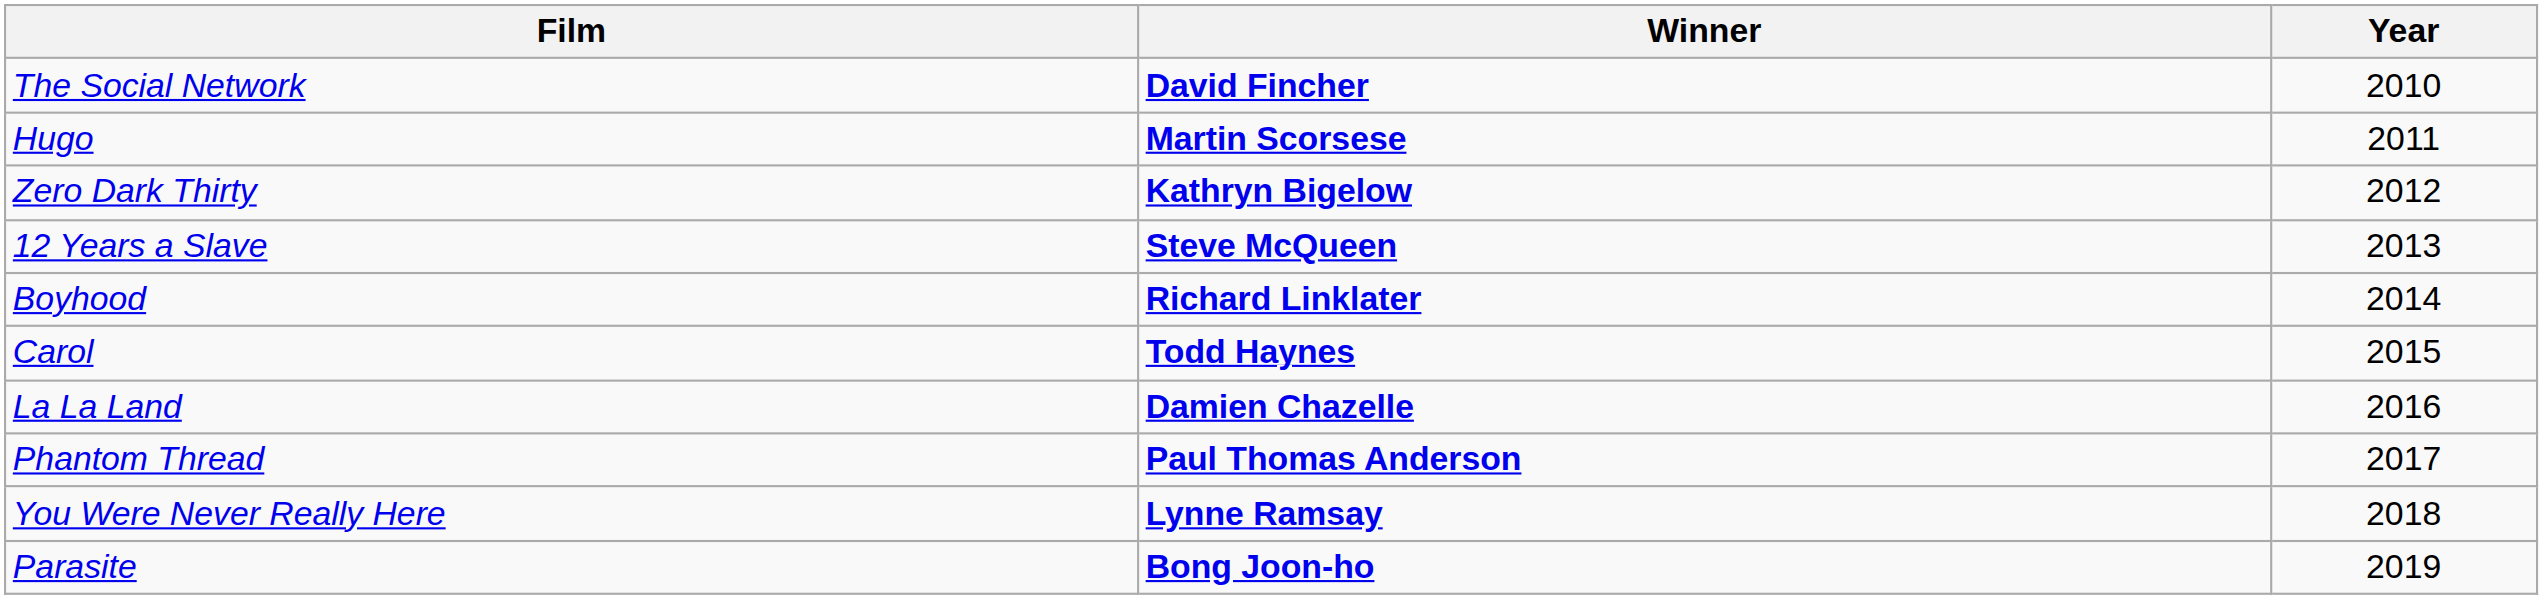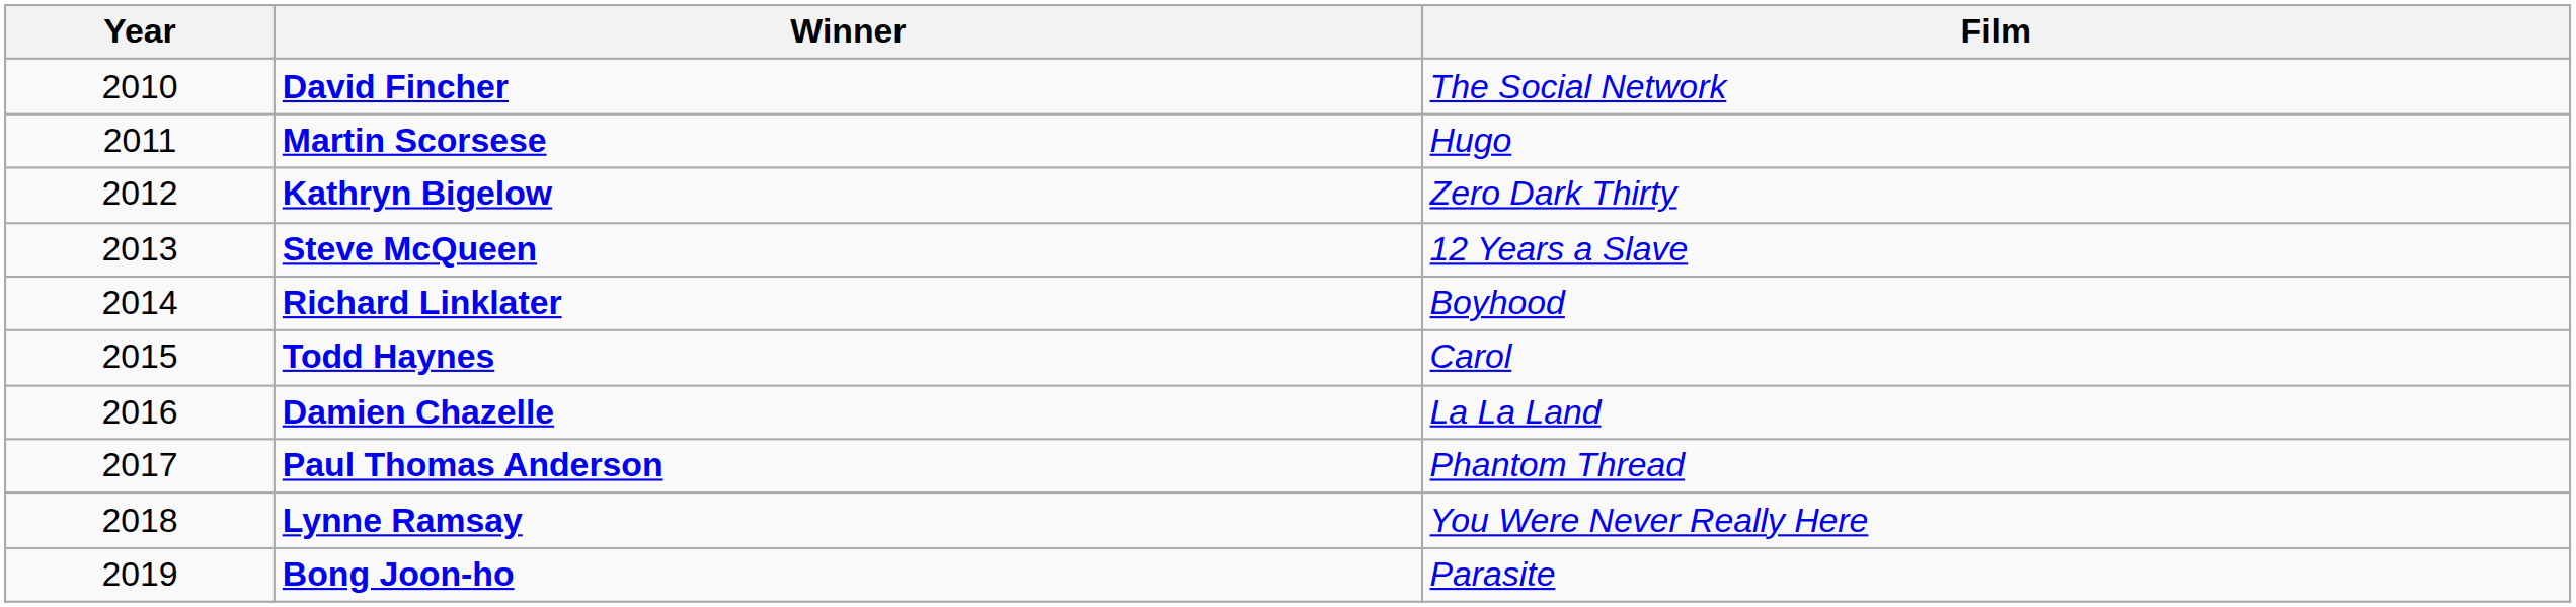 <table class="wikitable" width="95%" cellpadding="5">
 <tr>
+<th width="100"><strong>Year</strong></th>
+<th width="450"><strong>Winner</strong></th>
 <th width="450"><strong>Film</strong></th>
-<th width="450"><strong>Winner</strong></th>
-<th width="100"><strong>Year</strong></th>
 </tr>
 <tr>
+<td style="text-align:center;">2010</td>
+<td><strong><a href='#'>David Fincher</a></strong></td>
 <td><em><a href='#'>The Social Network</a></em></td>
-<td><strong><a href='#'>David Fincher</a></strong></td>
-<td style="text-align:center;">2010</td>
 </tr>
 <tr>
+<td style="text-align:center;">2011</td>
+<td><strong><a href='#'>Martin Scorsese</a></strong></td>
 <td><em><a href='#'>Hugo</a></em></td>
-<td><strong><a href='#'>Martin Scorsese</a></strong></td>
-<td style="text-align:center;">2011</td>
 </tr>
 <tr>
+<td style="text-align:center;">2012</td>
+<td><strong><a href='#'>Kathryn Bigelow</a></strong></td>
 <td><em><a href='#'>Zero Dark Thirty</a></em></td>
-<td><strong><a href='#'>Kathryn Bigelow</a></strong></td>
-<td style="text-align:center;">2012</td>
 </tr>
 <tr>
+<td style="text-align:center;">2013</td>
+<td><strong><a href='#'>Steve McQueen</a></strong></td>
 <td><em><a href='#'>12 Years a Slave</a></em></td>
-<td><strong><a href='#'>Steve McQueen</a></strong></td>
-<td style="text-align:center;">2013</td>
 </tr>
 <tr>
+<td style="text-align:center;">2014</td>
+<td><strong><a href='#'>Richard Linklater</a></strong></td>
 <td><em><a href='#'>Boyhood</a></em></td>
-<td><strong><a href='#'>Richard Linklater</a></strong></td>
-<td style="text-align:center;">2014</td>
 </tr>
 <tr>
+<td style="text-align:center;">2015</td>
+<td><strong><a href='#'>Todd Haynes</a></strong></td>
 <td><em><a href='#'>Carol</a></em></td>
-<td><strong><a href='#'>Todd Haynes</a></strong></td>
-<td style="text-align:center;">2015</td>
 </tr>
 <tr>
+<td style="text-align:center;">2016</td>
+<td><strong><a href='#'>Damien Chazelle</a></strong></td>
 <td><em><a href='#'>La La Land</a></em></td>
-<td><strong><a href='#'>Damien Chazelle</a></strong></td>
-<td style="text-align:center;">2016</td>
 </tr>
 <tr>
+<td style="text-align:center;">2017</td>
+<td><strong><a href='#'>Paul Thomas Anderson</a></strong></td>
 <td><em><a href='#'>Phantom Thread</a></em></td>
-<td><strong><a href='#'>Paul Thomas Anderson</a></strong></td>
-<td style="text-align:center;">2017</td>
 </tr>
 <tr>
+<td style="text-align:center;">2018</td>
+<td><strong><a href='#'>Lynne Ramsay</a></strong></td>
 <td><em><a href='#'>You Were Never Really Here</a></em></td>
-<td><strong><a href='#'>Lynne Ramsay</a></strong></td>
-<td style="text-align:center;">2018</td>
 </tr>
 <tr>
+<td style="text-align:center;">2019</td>
+<td><strong><a href='#'>Bong Joon-ho</a></strong></td>
 <td><em><a href='#'>Parasite</a></em></td>
-<td><strong><a href='#'>Bong Joon-ho</a></strong></td>
-<td style="text-align:center;">2019</td>
 </tr>
 </table>
